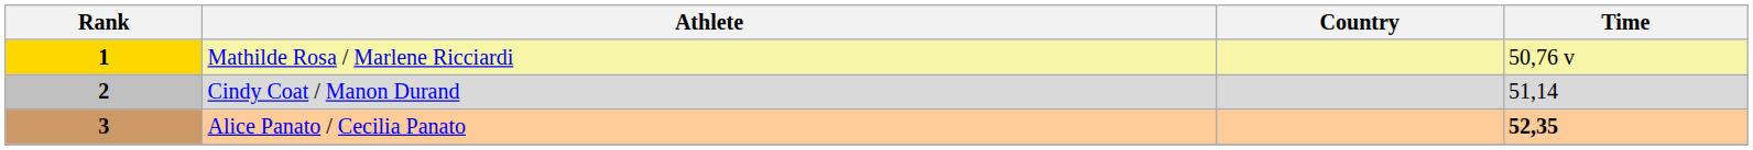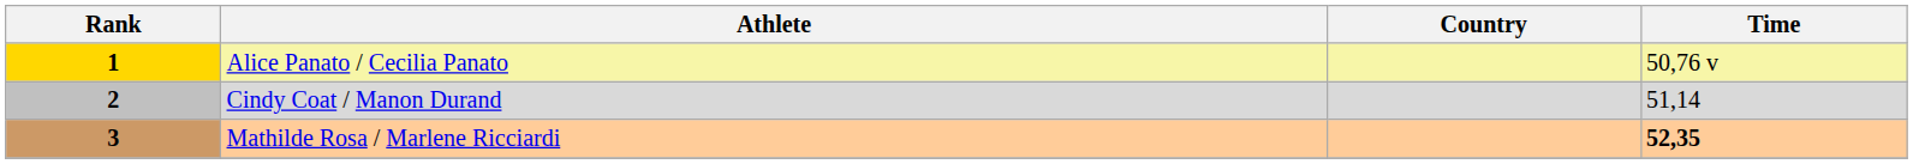 <table class="wikitable" width=80% style="font-size:100%; text-align:left;">
 <tr>
 <th>Rank</th>
 <th>Athlete</th>
 <th>Country</th>
 <th>Time</th>
 </tr>
 <tr align="center" valign="top" bgcolor="#F7F6A8">
 <th style="background:#ffd700;">1</th>
-<td align="left"><a href='#'>Mathilde Rosa</a> / <a href='#'>Marlene Ricciardi</a></td>
+<td align="left"><a href='#'>Alice Panato</a> / <a href='#'>Cecilia Panato</a></td>
 <td align="left"></td>
 <td align="left">50,76 v</td>
 </tr>
 <tr align="center" valign="top" bgcolor="#D9D9D9">
 <th style="background:#c0c0c0;">2</th>
 <td align="left"><a href='#'>Cindy Coat</a> / <a href='#'>Manon Durand</a></td>
 <td align="left"></td>
 <td align="left">51,14</td>
 </tr>
 <tr align="center" valign="top" bgcolor="#FFCC99">
 <th style="background:#cc9966;">3</th>
-<td align="left"><a href='#'>Alice Panato</a> / <a href='#'>Cecilia Panato</a></td>
+<td align="left"><a href='#'>Mathilde Rosa</a> / <a href='#'>Marlene Ricciardi</a></td>
 <td align="left"></td>
 <td align="left"><strong>52,35</strong></td>
 </tr>
 <tr align="center" valign="top" bgcolor="#FFFFFF">
 </tr>
 </table>
